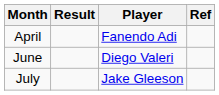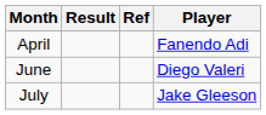 <table class=wikitable>
 <tr>
 <th>Month</th>
 <th>Result</th>
+<th>Ref</th>
 <th>Player</th>
-<th>Ref</th>
 </tr>
 <tr>
 <td align=center>April</td>
 <td></td>
+<td></td>
 <td> <a href='#'>Fanendo Adi</a></td>
-<td></td>
 </tr>
 <tr>
 <td align=center>June</td>
 <td></td>
+<td></td>
 <td> <a href='#'>Diego Valeri</a></td>
-<td></td>
 </tr>
 <tr>
 <td align=center>July</td>
 <td></td>
+<td></td>
 <td> <a href='#'>Jake Gleeson</a></td>
-<td></td>
 </tr>
 </table>
